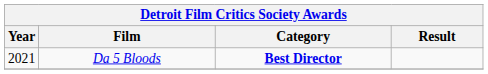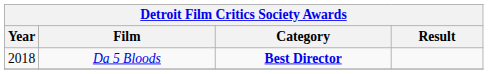 <table class="wikitable">
 <tr>
 <th colspan="4" align="center"><a href='#'>Detroit Film Critics Society Awards</a></th>
 </tr>
 <tr>
 <th width="33">Year</th>
 <th width="200">Film</th>
 <th width="200">Category</th>
 <th width="100">Result</th>
 </tr>
 <tr>
-<td align="center">2021</td>
+<td align="center">2018</td>
 <td align="center"><em><a href='#'>Da 5 Bloods</a></em></td>
 <td align="center"><strong><a href='#'>Best Director</a></strong></td>
 <td></td>
 </tr>
 <tr>
 </tr>
 </table>
